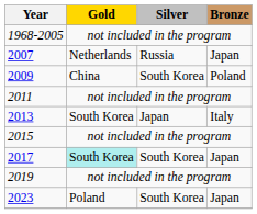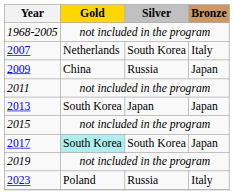 <table class="wikitable">
 <tr>
 <th>Year</th>
 <td align=center bgcolor=gold><strong>Gold</strong></td>
 <td align=center bgcolor=silver><strong>Silver</strong></td>
 <td align=center bgcolor=cc9966><strong>Bronze</strong></td>
 </tr>
 <tr>
 <td><em>1968-2005</em></td>
 <td colspan=3 align=center><em>not included in the program</em></td>
 </tr>
 <tr>
 <td><a href='#'>2007</a></td>
 <td> Netherlands</td>
-<td> Russia</td>
-<td> Japan</td>
+<td> South Korea</td>
+<td> Italy</td>
 </tr>
 <tr>
 <td><a href='#'>2009</a></td>
 <td> China</td>
-<td> South Korea</td>
-<td> Poland</td>
+<td> Russia</td>
+<td> Japan</td>
 </tr>
 <tr>
 <td><em>2011</em></td>
 <td colspan=3 align=center><em>not included in the program</em></td>
 </tr>
 <tr>
 <td><a href='#'>2013</a></td>
 <td> South Korea</td>
 <td> Japan</td>
-<td> Italy</td>
+<td> Japan</td>
 </tr>
 <tr>
 <td><em>2015</em></td>
 <td colspan=3 align=center><em>not included in the program</em></td>
 </tr>
 <tr>
 <td><a href='#'>2017</a></td>
 <td style="background: paleturquoise;"> South Korea</td>
 <td> South Korea</td>
 <td> Japan</td>
 </tr>
 <tr>
 <td><em>2019</em></td>
 <td colspan=3 align=center><em>not included in the program</em></td>
 </tr>
 <tr>
 <td><a href='#'>2023</a></td>
 <td> Poland</td>
-<td> South Korea</td>
-<td> Japan</td>
+<td> Russia</td>
+<td> Italy</td>
 </tr>
 <tr>
 </tr>
 </table>
